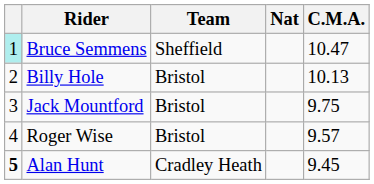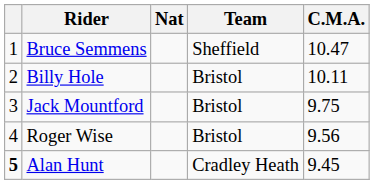 <table class=wikitable>
 <tr>
 <th></th>
 <th>Rider</th>
+<th>Nat</th>
 <th>Team</th>
-<th>Nat</th>
 <th>C.M.A.</th>
 </tr>
 <tr>
-<td align="center" style="background: paleturquoise;">1</td>
+<td align="center">1</td>
 <td><a href='#'>Bruce Semmens</a></td>
+<td></td>
 <td>Sheffield</td>
-<td></td>
 <td>10.47</td>
 </tr>
 <tr>
 <td align="center">2</td>
 <td><a href='#'>Billy Hole</a></td>
+<td></td>
 <td>Bristol</td>
-<td></td>
-<td>10.13</td>
+<td>10.11</td>
 </tr>
 <tr>
 <td align="center">3</td>
 <td><a href='#'>Jack Mountford</a></td>
+<td></td>
 <td>Bristol</td>
-<td></td>
 <td>9.75</td>
 </tr>
 <tr>
 <td align="center">4</td>
 <td>Roger Wise</td>
+<td></td>
 <td>Bristol</td>
-<td></td>
-<td>9.57</td>
+<td>9.56</td>
 </tr>
 <tr>
 <td align="center"><strong>5</strong></td>
 <td><a href='#'>Alan Hunt</a></td>
+<td></td>
 <td>Cradley Heath</td>
-<td></td>
 <td>9.45</td>
 </tr>
 </table>
